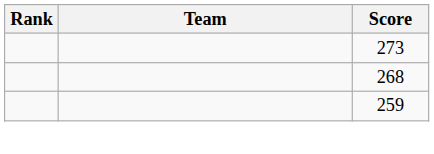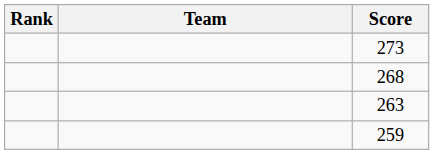 <table class=wikitable style="text-align:center">
 <tr>
 <th width=40>Rank</th>
 <th width=250>Team</th>
 <th width=60>Score</th>
 </tr>
 <tr>
 <td></td>
 <td align=left></td>
 <td>273</td>
 </tr>
 <tr>
 <td></td>
 <td align=left></td>
 <td>268</td>
 </tr>
 <tr>
 <td></td>
 <td align=left></td>
+<td>263</td>
+</tr>
+<tr>
+<td></td>
+<td align=left></td>
 <td>259</td>
 </tr>
 </table>
